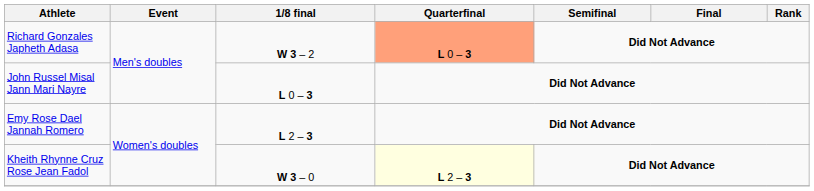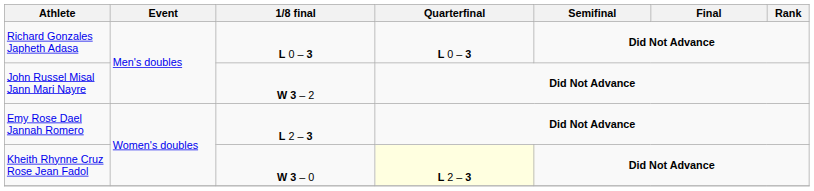 <table class="wikitable" width="85%" style="text-align:left; font-size:90%">
 <tr>
 <th width="10%">Athlete</th>
 <th width="10%">Event</th>
 <th width="15%">1/8 final</th>
 <th width="15%">Quarterfinal</th>
 <th width="11%">Semifinal</th>
 <th width="11%">Final</th>
 <th width="4%">Rank</th>
 </tr>
 <tr>
 <td><a href='#'>Richard Gonzales</a><br><a href='#'>Japheth Adasa </a></td>
 <td rowspan=2><a href='#'>Men's doubles</a></td>
-<td align=center> <br>  <br> <strong>W</strong> <strong>3</strong> – 2</td>
-<td align=center style="background: lightsalmon;"> <br>  <br> <strong>L</strong> 0 – <strong>3</strong></td>
+<td align=center> <br>  <br> <strong>L</strong> 0 – <strong>3</strong></td>
+<td align=center> <br>  <br> <strong>L</strong> 0 – <strong>3</strong></td>
 <td colspan=3 align=center><strong>Did Not Advance</strong></td>
 </tr>
 <tr>
 <td><a href='#'>John Russel Misal</a><br><a href='#'>Jann Mari Nayre</a></td>
-<td align=center> <br>  <br> <strong>L</strong> 0 – <strong>3</strong></td>
+<td align=center> <br>  <br> <strong>W</strong> <strong>3</strong> – 2</td>
 <td colspan=4 align=center><strong>Did Not Advance</strong></td>
 </tr>
 <tr>
 <td><a href='#'>Emy Rose Dael</a><br><a href='#'>Jannah Romero</a></td>
 <td rowspan=2><a href='#'>Women's doubles</a></td>
 <td align=center> <br>  <br> <strong>L</strong> 2 – <strong>3</strong></td>
 <td colspan=4 align=center><strong>Did Not Advance</strong></td>
 </tr>
 <tr>
 <td><a href='#'>Kheith Rhynne Cruz</a><br><a href='#'>Rose Jean Fadol</a></td>
 <td align=center> <br>  <br> <strong>W</strong> <strong>3</strong> – 0</td>
 <td align=center style="background: lightyellow;"><br> <br> <strong>L</strong> 2 – <strong>3</strong></td>
 <td align=center colspan=3><strong>Did Not Advance</strong></td>
 </tr>
 <tr>
 </tr>
 </table>
